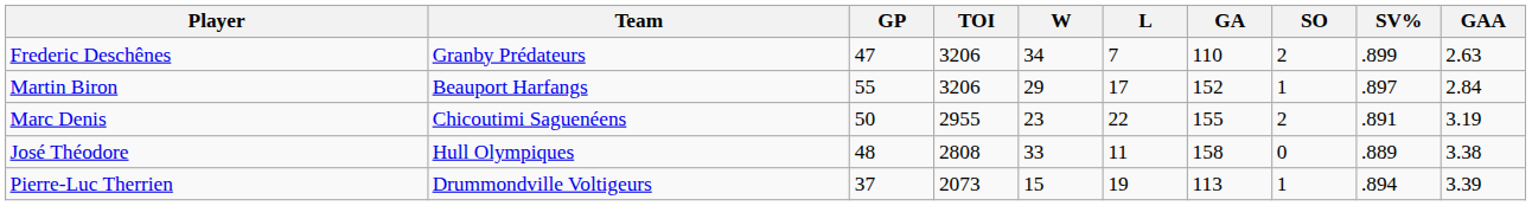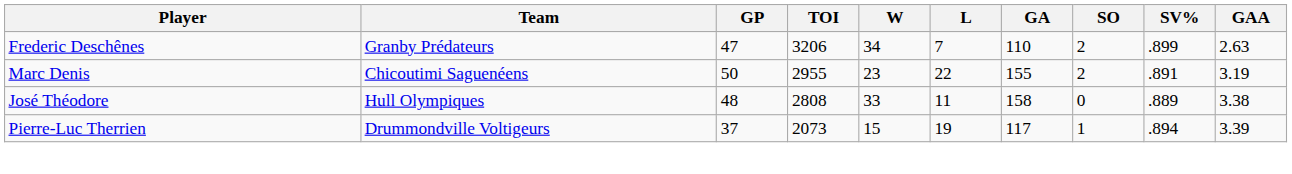 <table class="wikitable" style="width: 75%">
 <tr>
 <th width=25%>Player</th>
 <th width=25%>Team</th>
 <th width=5%>GP</th>
 <th width=5%>TOI</th>
 <th width=5%>W</th>
 <th width=5%>L</th>
 <th width=5%>GA</th>
 <th width=5%>SO</th>
 <th width=5%>SV%</th>
 <th width=5%>GAA</th>
 </tr>
 <tr>
 <td><a href='#'>Frederic Deschênes</a></td>
 <td><a href='#'>Granby Prédateurs</a></td>
 <td>47</td>
 <td>3206</td>
 <td>34</td>
 <td>7</td>
 <td>110</td>
 <td>2</td>
 <td>.899</td>
 <td>2.63</td>
-</tr>
-<tr>
-<td><a href='#'>Martin Biron</a></td>
-<td><a href='#'>Beauport Harfangs</a></td>
-<td>55</td>
-<td>3206</td>
-<td>29</td>
-<td>17</td>
-<td>152</td>
-<td>1</td>
-<td>.897</td>
-<td>2.84</td>
 </tr>
 <tr>
 <td><a href='#'>Marc Denis</a></td>
 <td><a href='#'>Chicoutimi Saguenéens</a></td>
 <td>50</td>
 <td>2955</td>
 <td>23</td>
 <td>22</td>
 <td>155</td>
 <td>2</td>
 <td>.891</td>
 <td>3.19</td>
 </tr>
 <tr>
 <td><a href='#'>José Théodore</a></td>
 <td><a href='#'>Hull Olympiques</a></td>
 <td>48</td>
 <td>2808</td>
 <td>33</td>
 <td>11</td>
 <td>158</td>
 <td>0</td>
 <td>.889</td>
 <td>3.38</td>
 </tr>
 <tr>
 <td><a href='#'>Pierre-Luc Therrien</a></td>
 <td><a href='#'>Drummondville Voltigeurs</a></td>
 <td>37</td>
 <td>2073</td>
 <td>15</td>
 <td>19</td>
-<td>113</td>
+<td>117</td>
 <td>1</td>
 <td>.894</td>
 <td>3.39</td>
 </tr>
 </table>
